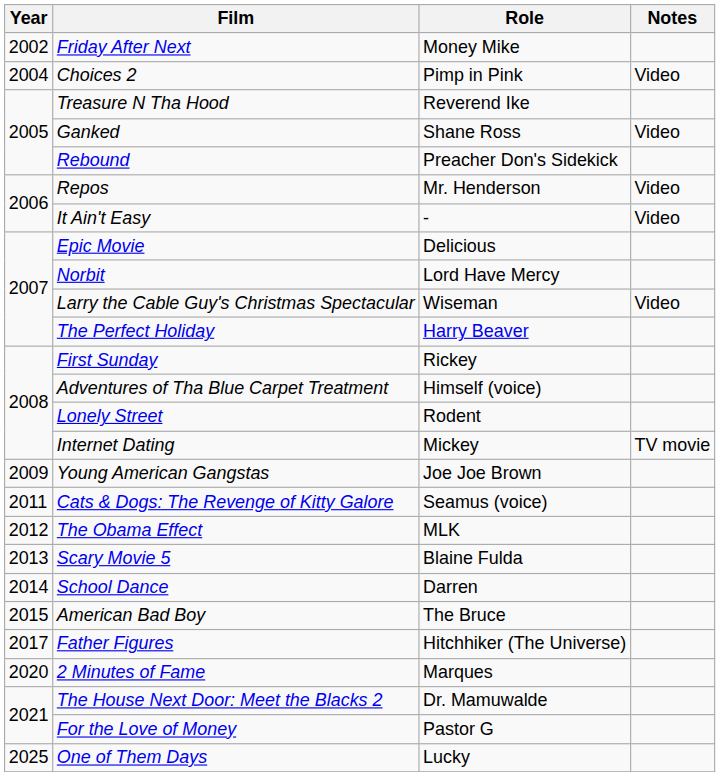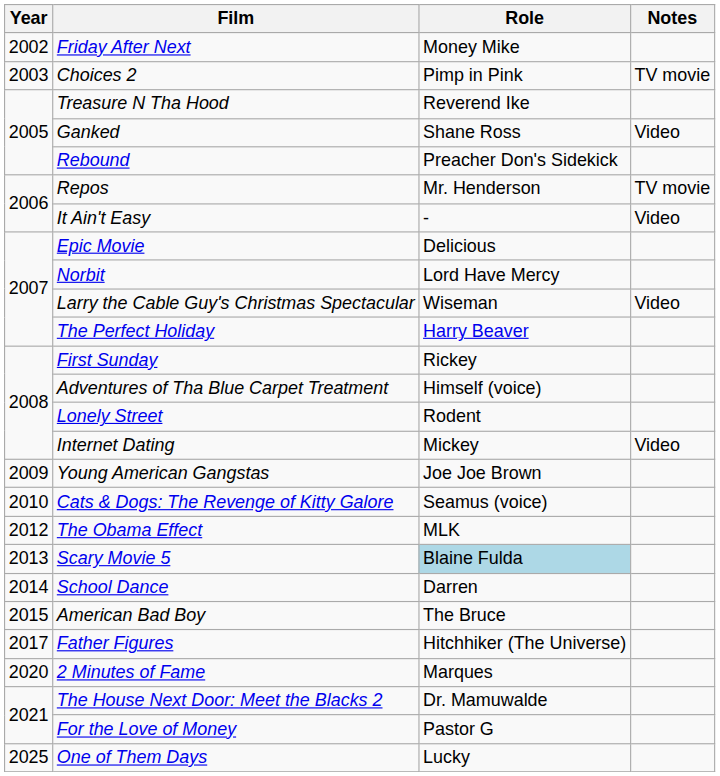 <table class="wikitable sortable">
 <tr>
 <th>Year</th>
 <th>Film</th>
 <th>Role</th>
 <th>Notes</th>
 </tr>
 <tr>
 <td>2002</td>
 <td><em><a href='#'>Friday After Next</a></em></td>
 <td>Money Mike</td>
 <td></td>
 </tr>
 <tr>
-<td>2004</td>
+<td>2003</td>
 <td><em>Choices 2</em></td>
 <td>Pimp in Pink</td>
-<td>Video</td>
+<td>TV movie</td>
 </tr>
 <tr>
 <td rowspan="3">2005</td>
 <td><em>Treasure N Tha Hood</em></td>
 <td>Reverend Ike</td>
 <td></td>
 </tr>
 <tr>
 <td><em>Ganked</em></td>
 <td>Shane Ross</td>
 <td>Video</td>
 </tr>
 <tr>
 <td><em><a href='#'>Rebound</a></em></td>
 <td>Preacher Don's Sidekick</td>
 <td></td>
 </tr>
 <tr>
 <td rowspan="2">2006</td>
 <td><em>Repos</em></td>
 <td>Mr. Henderson</td>
-<td>Video</td>
+<td>TV movie</td>
 </tr>
 <tr>
 <td><em>It Ain't Easy</em></td>
 <td>-</td>
 <td>Video</td>
 </tr>
 <tr>
 <td rowspan="4">2007</td>
 <td><em><a href='#'>Epic Movie</a></em></td>
 <td>Delicious</td>
 <td></td>
 </tr>
 <tr>
 <td><em><a href='#'>Norbit</a></em></td>
 <td>Lord Have Mercy</td>
 <td></td>
 </tr>
 <tr>
 <td><em>Larry the Cable Guy's Christmas Spectacular</em></td>
 <td>Wiseman</td>
 <td>Video</td>
 </tr>
 <tr>
 <td><em><a href='#'>The Perfect Holiday</a></em></td>
 <td><a href='#'>Harry Beaver</a></td>
 <td></td>
 </tr>
 <tr>
 <td rowspan="4">2008</td>
 <td><em><a href='#'>First Sunday</a></em></td>
 <td>Rickey</td>
 <td></td>
 </tr>
 <tr>
 <td><em>Adventures of Tha Blue Carpet Treatment</em></td>
 <td>Himself (voice)</td>
 <td></td>
 </tr>
 <tr>
 <td><em><a href='#'>Lonely Street</a></em></td>
 <td>Rodent</td>
 <td></td>
 </tr>
 <tr>
 <td><em>Internet Dating</em></td>
 <td>Mickey</td>
-<td>TV movie</td>
+<td>Video</td>
 </tr>
 <tr>
 <td>2009</td>
 <td><em>Young American Gangstas</em></td>
 <td>Joe Joe Brown</td>
 <td></td>
 </tr>
 <tr>
-<td>2011</td>
+<td>2010</td>
 <td><em><a href='#'>Cats & Dogs: The Revenge of Kitty Galore</a></em></td>
 <td>Seamus (voice)</td>
 <td></td>
 </tr>
 <tr>
 <td>2012</td>
 <td><em><a href='#'>The Obama Effect</a></em></td>
 <td>MLK</td>
 <td></td>
 </tr>
 <tr>
 <td>2013</td>
 <td><em><a href='#'>Scary Movie 5</a></em></td>
-<td>Blaine Fulda</td>
+<td style="background: lightblue;">Blaine Fulda</td>
 <td></td>
 </tr>
 <tr>
 <td>2014</td>
 <td><em><a href='#'>School Dance</a></em></td>
 <td>Darren</td>
 <td></td>
 </tr>
 <tr>
 <td>2015</td>
 <td><em>American Bad Boy</em></td>
 <td>The Bruce</td>
 <td></td>
 </tr>
 <tr>
 <td>2017</td>
 <td><em><a href='#'>Father Figures</a></em></td>
 <td>Hitchhiker (The Universe)</td>
 <td></td>
 </tr>
 <tr>
 <td>2020</td>
 <td><em><a href='#'>2 Minutes of Fame</a></em></td>
 <td>Marques</td>
 <td></td>
 </tr>
 <tr>
 <td rowspan="2">2021</td>
 <td><em><a href='#'>The House Next Door: Meet the Blacks 2</a></em></td>
 <td>Dr. Mamuwalde</td>
 <td></td>
 </tr>
 <tr>
 <td><em><a href='#'>For the Love of Money</a></em></td>
 <td>Pastor G</td>
 <td></td>
 </tr>
 <tr>
 <td>2025</td>
 <td><em><a href='#'>One of Them Days</a></em></td>
 <td>Lucky</td>
 <td></td>
 </tr>
 </table>
